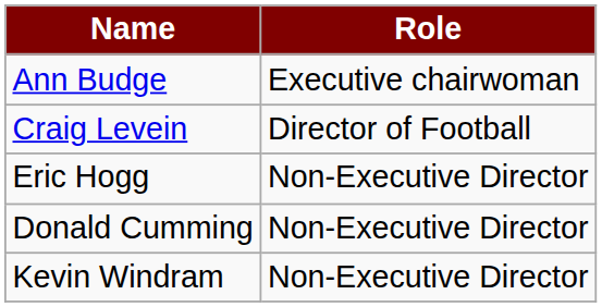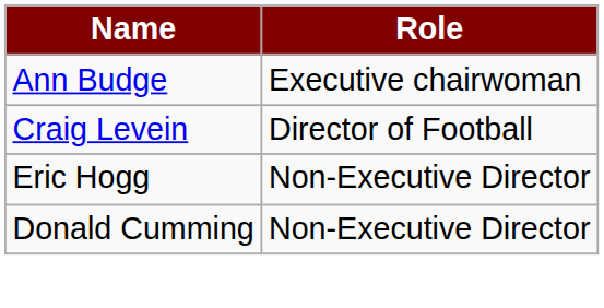 <table class="wikitable">
 <tr>
 <th style="background:maroon; color:white;" scope="col">Name</th>
 <th style="background:maroon; color:white;" scope="col">Role</th>
 </tr>
 <tr>
 <td> <a href='#'>Ann Budge</a></td>
 <td>Executive chairwoman</td>
 </tr>
 <tr>
 <td> <a href='#'>Craig Levein</a></td>
 <td>Director of Football</td>
 </tr>
 <tr>
 <td> Eric Hogg</td>
 <td>Non-Executive Director</td>
 </tr>
 <tr>
 <td> Donald Cumming</td>
 <td>Non-Executive Director</td>
 </tr>
-<tr>
-<td> Kevin Windram</td>
-<td>Non-Executive Director</td>
-</tr>
 </table>
